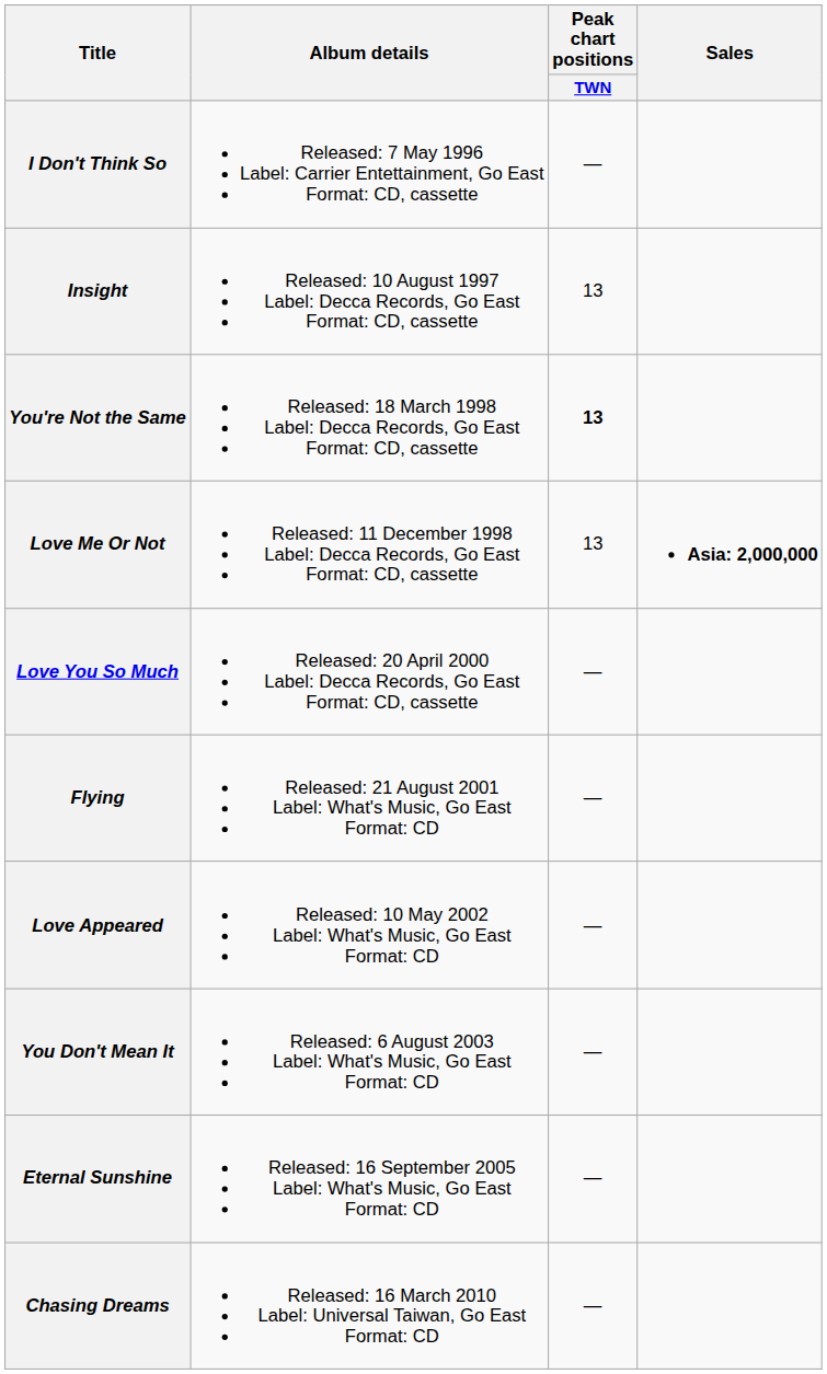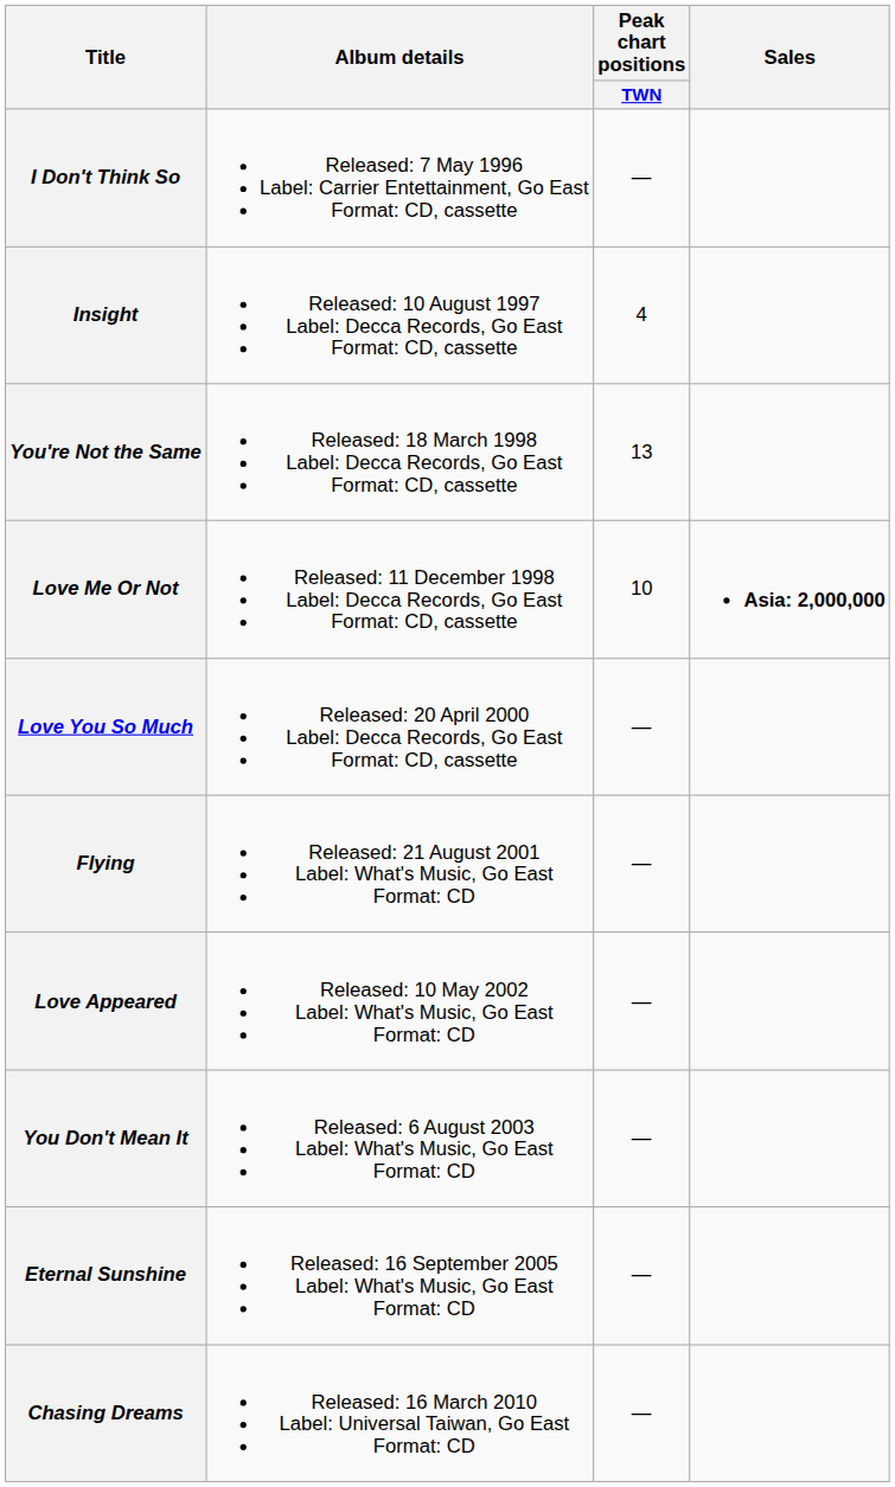 <table class="wikitable plainrowheaders" style="text-align:center;">
 <tr>
 <th rowspan="2">Title</th>
 <th rowspan="2">Album details</th>
 <th>Peak chart positions</th>
 <th rowspan="2">Sales</th>
 </tr>
 <tr>
 <th scope="col" style="width:3em;font-size:90%;"><a href='#'>TWN</a><br></th>
 </tr>
 <tr>
 <th scope="row"><em>I Don't Think So</em></th>
 <td><br><ul><li>Released: 7 May 1996</li><li>Label: Carrier Entettainment, Go East</li><li>Format: CD, cassette</li></ul></td>
 <td>—</td>
 <td></td>
 </tr>
 <tr>
 <th scope="row"><em>Insight</em></th>
 <td><br><ul><li>Released: 10 August 1997</li><li>Label: Decca Records, Go East</li><li>Format: CD, cassette</li></ul></td>
-<td>13</td>
+<td>4</td>
 <td></td>
 </tr>
 <tr>
 <th scope="row"><em>You're Not the Same</em></th>
 <td><br><ul><li>Released: 18 March 1998</li><li>Label: Decca Records, Go East</li><li>Format: CD, cassette</li></ul></td>
-<td><strong>13</strong></td>
+<td>13</td>
 <td></td>
 </tr>
 <tr>
 <th scope="row"><em>Love Me Or Not</em></th>
 <td><br><ul><li>Released: 11 December 1998</li><li>Label: Decca Records, Go East</li><li>Format: CD, cassette</li></ul></td>
-<td>13</td>
+<td>10</td>
 <td><strong><br><ul><li>Asia: 2,000,000</li></ul></strong></td>
 </tr>
 <tr>
 <th scope="row"><em><a href='#'>Love You So Much</a></em></th>
 <td><br><ul><li>Released: 20 April 2000</li><li>Label: Decca Records, Go East</li><li>Format: CD, cassette</li></ul></td>
 <td>—</td>
 <td></td>
 </tr>
 <tr>
 <th scope="row"><em>Flying</em></th>
 <td><br><ul><li>Released: 21 August 2001</li><li>Label: What's Music, Go East</li><li>Format: CD</li></ul></td>
 <td>—</td>
 <td></td>
 </tr>
 <tr>
 <th scope="row"><em>Love Appeared</em></th>
 <td><br><ul><li>Released: 10 May 2002</li><li>Label: What's Music, Go East</li><li>Format: CD</li></ul></td>
 <td>—</td>
 <td></td>
 </tr>
 <tr>
 <th scope="row"><em>You Don't Mean It</em></th>
 <td><br><ul><li>Released: 6 August 2003</li><li>Label: What's Music, Go East</li><li>Format: CD</li></ul></td>
 <td>—</td>
 <td></td>
 </tr>
 <tr>
 <th scope="row"><em>Eternal Sunshine</em></th>
 <td><br><ul><li>Released: 16 September 2005</li><li>Label: What's Music, Go East</li><li>Format: CD</li></ul></td>
 <td>—</td>
 <td></td>
 </tr>
 <tr>
 <th scope="row"><em>Chasing Dreams</em></th>
 <td><br><ul><li>Released: 16 March 2010</li><li>Label: Universal Taiwan, Go East</li><li>Format: CD</li></ul></td>
 <td>—</td>
 <td></td>
 </tr>
 </table>
